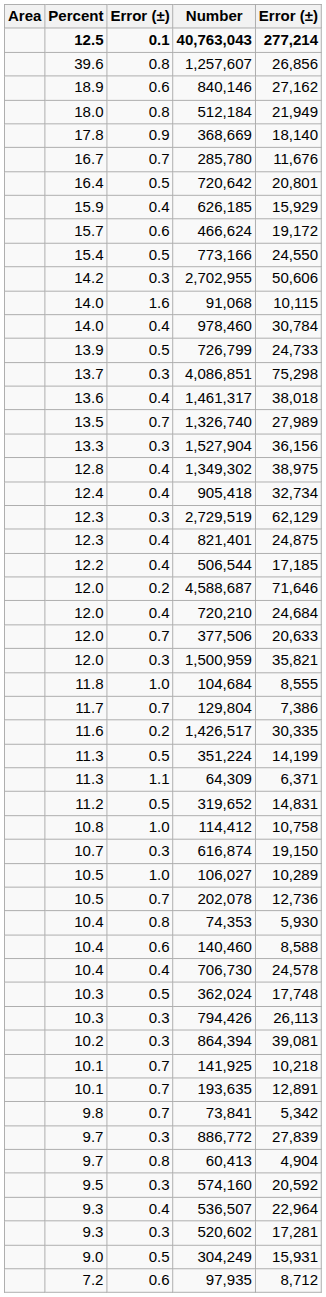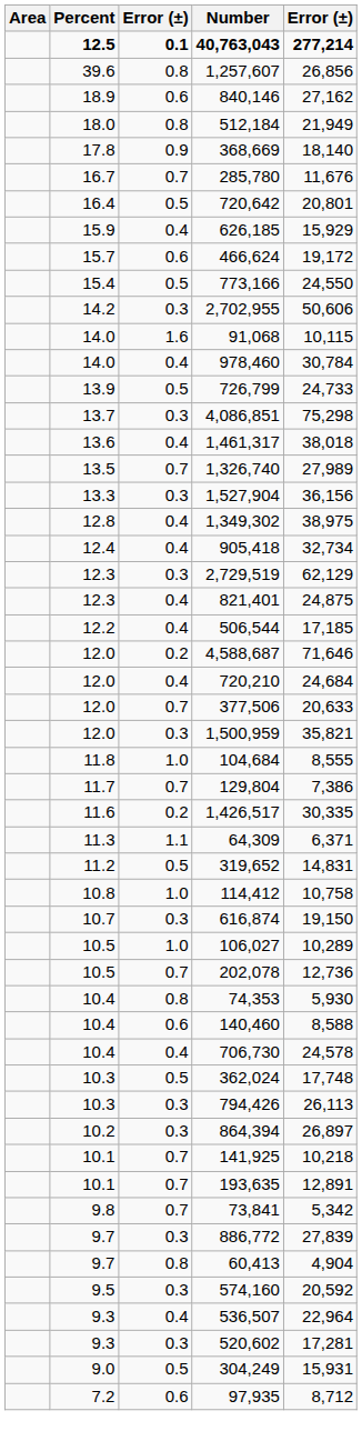 <table class="wikitable sortable sticky-table-col1 sticky-table-head mw-datatable col1left static-row-numbers" style=text-align:right;>
 <tr>
 <th>Area</th>
 <th>Percent</th>
 <th>Error (±)</th>
 <th>Number</th>
 <th>Error (±)</th>
 </tr>
 <tr class="sorttop static-row-numbers-norank" style="font-weight:bold;">
 <td></td>
 <td>12.5</td>
 <td>0.1</td>
 <td>40,763,043</td>
 <td>277,214</td>
 </tr>
 <tr>
 <td></td>
 <td>39.6</td>
 <td>0.8</td>
 <td>1,257,607</td>
 <td>26,856</td>
 </tr>
 <tr>
 <td></td>
 <td>18.9</td>
 <td>0.6</td>
 <td>840,146</td>
 <td>27,162</td>
 </tr>
 <tr>
 <td></td>
 <td>18.0</td>
 <td>0.8</td>
 <td>512,184</td>
 <td>21,949</td>
 </tr>
 <tr>
 <td></td>
 <td>17.8</td>
 <td>0.9</td>
 <td>368,669</td>
 <td>18,140</td>
 </tr>
 <tr>
 <td></td>
 <td>16.7</td>
 <td>0.7</td>
 <td>285,780</td>
 <td>11,676</td>
 </tr>
 <tr>
 <td></td>
 <td>16.4</td>
 <td>0.5</td>
 <td>720,642</td>
 <td>20,801</td>
 </tr>
 <tr>
 <td></td>
 <td>15.9</td>
 <td>0.4</td>
 <td>626,185</td>
 <td>15,929</td>
 </tr>
 <tr>
 <td></td>
 <td>15.7</td>
 <td>0.6</td>
 <td>466,624</td>
 <td>19,172</td>
 </tr>
 <tr>
 <td></td>
 <td>15.4</td>
 <td>0.5</td>
 <td>773,166</td>
 <td>24,550</td>
 </tr>
 <tr>
 <td></td>
 <td>14.2</td>
 <td>0.3</td>
 <td>2,702,955</td>
 <td>50,606</td>
 </tr>
 <tr>
 <td></td>
 <td>14.0</td>
 <td>1.6</td>
 <td>91,068</td>
 <td>10,115</td>
 </tr>
 <tr>
 <td></td>
 <td>14.0</td>
 <td>0.4</td>
 <td>978,460</td>
 <td>30,784</td>
 </tr>
 <tr>
 <td></td>
 <td>13.9</td>
 <td>0.5</td>
 <td>726,799</td>
 <td>24,733</td>
 </tr>
 <tr>
 <td></td>
 <td>13.7</td>
 <td>0.3</td>
 <td>4,086,851</td>
 <td>75,298</td>
 </tr>
 <tr>
 <td></td>
 <td>13.6</td>
 <td>0.4</td>
 <td>1,461,317</td>
 <td>38,018</td>
 </tr>
 <tr>
 <td></td>
 <td>13.5</td>
 <td>0.7</td>
 <td>1,326,740</td>
 <td>27,989</td>
 </tr>
 <tr>
 <td></td>
 <td>13.3</td>
 <td>0.3</td>
 <td>1,527,904</td>
 <td>36,156</td>
 </tr>
 <tr>
 <td></td>
 <td>12.8</td>
 <td>0.4</td>
 <td>1,349,302</td>
 <td>38,975</td>
 </tr>
 <tr>
 <td></td>
 <td>12.4</td>
 <td>0.4</td>
 <td>905,418</td>
 <td>32,734</td>
 </tr>
 <tr>
 <td></td>
 <td>12.3</td>
 <td>0.3</td>
 <td>2,729,519</td>
 <td>62,129</td>
 </tr>
 <tr>
 <td></td>
 <td>12.3</td>
 <td>0.4</td>
 <td>821,401</td>
 <td>24,875</td>
 </tr>
 <tr>
 <td></td>
 <td>12.2</td>
 <td>0.4</td>
 <td>506,544</td>
 <td>17,185</td>
 </tr>
 <tr>
 <td></td>
 <td>12.0</td>
 <td>0.2</td>
 <td>4,588,687</td>
 <td>71,646</td>
 </tr>
 <tr>
 <td></td>
 <td>12.0</td>
 <td>0.4</td>
 <td>720,210</td>
 <td>24,684</td>
 </tr>
 <tr>
 <td></td>
 <td>12.0</td>
 <td>0.7</td>
 <td>377,506</td>
 <td>20,633</td>
 </tr>
 <tr>
 <td></td>
 <td>12.0</td>
 <td>0.3</td>
 <td>1,500,959</td>
 <td>35,821</td>
 </tr>
 <tr>
 <td></td>
 <td>11.8</td>
 <td>1.0</td>
 <td>104,684</td>
 <td>8,555</td>
 </tr>
 <tr>
 <td></td>
 <td>11.7</td>
 <td>0.7</td>
 <td>129,804</td>
 <td>7,386</td>
 </tr>
 <tr>
 <td></td>
 <td>11.6</td>
 <td>0.2</td>
 <td>1,426,517</td>
 <td>30,335</td>
 </tr>
 <tr>
 <td></td>
 <td>11.3</td>
-<td>0.5</td>
-<td>351,224</td>
-<td>14,199</td>
-</tr>
-<tr>
-<td></td>
-<td>11.3</td>
 <td>1.1</td>
 <td>64,309</td>
 <td>6,371</td>
 </tr>
 <tr>
 <td></td>
 <td>11.2</td>
 <td>0.5</td>
 <td>319,652</td>
 <td>14,831</td>
 </tr>
 <tr>
 <td></td>
 <td>10.8</td>
 <td>1.0</td>
 <td>114,412</td>
 <td>10,758</td>
 </tr>
 <tr>
 <td></td>
 <td>10.7</td>
 <td>0.3</td>
 <td>616,874</td>
 <td>19,150</td>
 </tr>
 <tr>
 <td></td>
 <td>10.5</td>
 <td>1.0</td>
 <td>106,027</td>
 <td>10,289</td>
 </tr>
 <tr>
 <td></td>
 <td>10.5</td>
 <td>0.7</td>
 <td>202,078</td>
 <td>12,736</td>
 </tr>
 <tr>
 <td></td>
 <td>10.4</td>
 <td>0.8</td>
 <td>74,353</td>
 <td>5,930</td>
 </tr>
 <tr>
 <td></td>
 <td>10.4</td>
 <td>0.6</td>
 <td>140,460</td>
 <td>8,588</td>
 </tr>
 <tr>
 <td></td>
 <td>10.4</td>
 <td>0.4</td>
 <td>706,730</td>
 <td>24,578</td>
 </tr>
 <tr>
 <td></td>
 <td>10.3</td>
 <td>0.5</td>
 <td>362,024</td>
 <td>17,748</td>
 </tr>
 <tr>
 <td></td>
 <td>10.3</td>
 <td>0.3</td>
 <td>794,426</td>
 <td>26,113</td>
 </tr>
 <tr>
 <td></td>
 <td>10.2</td>
 <td>0.3</td>
 <td>864,394</td>
-<td>39,081</td>
+<td>26,897</td>
 </tr>
 <tr>
 <td></td>
 <td>10.1</td>
 <td>0.7</td>
 <td>141,925</td>
 <td>10,218</td>
 </tr>
 <tr>
 <td></td>
 <td>10.1</td>
 <td>0.7</td>
 <td>193,635</td>
 <td>12,891</td>
 </tr>
 <tr>
 <td></td>
 <td>9.8</td>
 <td>0.7</td>
 <td>73,841</td>
 <td>5,342</td>
 </tr>
 <tr>
 <td></td>
 <td>9.7</td>
 <td>0.3</td>
 <td>886,772</td>
 <td>27,839</td>
 </tr>
 <tr>
 <td></td>
 <td>9.7</td>
 <td>0.8</td>
 <td>60,413</td>
 <td>4,904</td>
 </tr>
 <tr>
 <td></td>
 <td>9.5</td>
 <td>0.3</td>
 <td>574,160</td>
 <td>20,592</td>
 </tr>
 <tr>
 <td></td>
 <td>9.3</td>
 <td>0.4</td>
 <td>536,507</td>
 <td>22,964</td>
 </tr>
 <tr>
 <td></td>
 <td>9.3</td>
 <td>0.3</td>
 <td>520,602</td>
 <td>17,281</td>
 </tr>
 <tr>
 <td></td>
 <td>9.0</td>
 <td>0.5</td>
 <td>304,249</td>
 <td>15,931</td>
 </tr>
 <tr>
 <td></td>
 <td>7.2</td>
 <td>0.6</td>
 <td>97,935</td>
 <td>8,712</td>
 </tr>
 </table>
